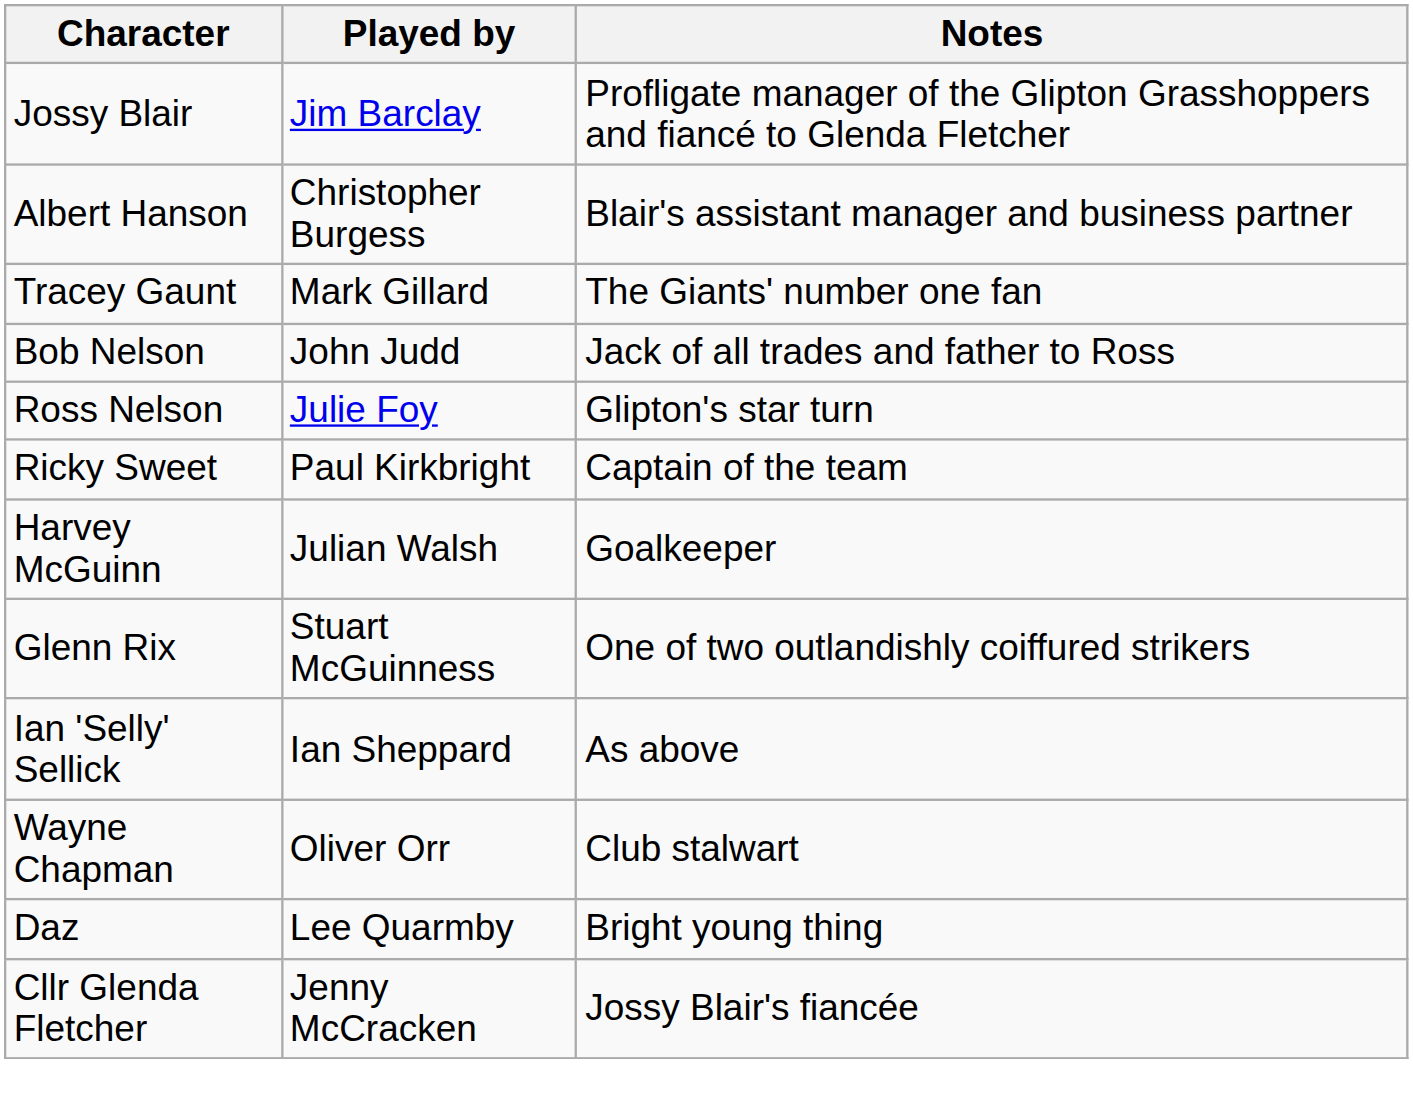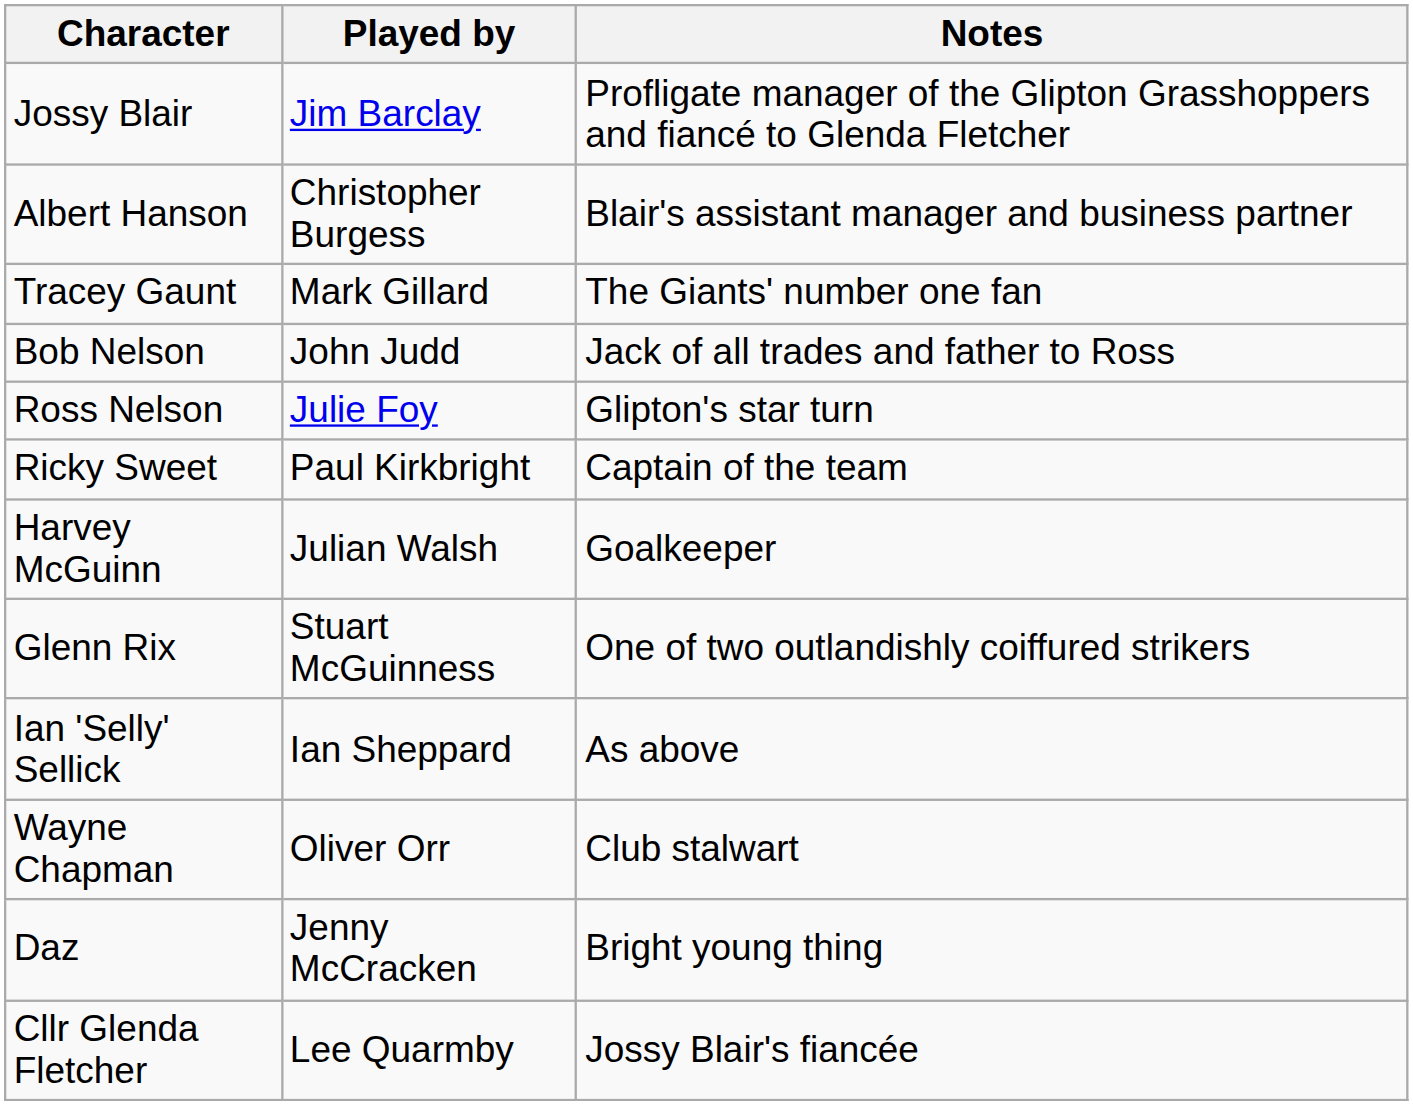 <table class="wikitable">
 <tr>
 <th align=center>Character</th>
 <th align=center>Played by</th>
 <th align=center>Notes</th>
 </tr>
 <tr>
 <td>Jossy Blair</td>
 <td><a href='#'>Jim Barclay</a></td>
 <td>Profligate manager of the Glipton Grasshoppers and fiancé to Glenda Fletcher</td>
 </tr>
 <tr>
 <td>Albert Hanson</td>
 <td>Christopher Burgess</td>
 <td>Blair's assistant manager and business partner</td>
 </tr>
 <tr>
 <td>Tracey Gaunt</td>
 <td>Mark Gillard</td>
 <td>The Giants' number one fan</td>
 </tr>
 <tr>
 <td>Bob Nelson</td>
 <td>John Judd</td>
 <td>Jack of all trades and father to Ross</td>
 </tr>
 <tr>
 <td>Ross Nelson</td>
 <td><a href='#'>Julie Foy</a></td>
 <td>Glipton's star turn</td>
 </tr>
 <tr>
 <td>Ricky Sweet</td>
 <td>Paul Kirkbright</td>
 <td>Captain of the team</td>
 </tr>
 <tr>
 <td>Harvey McGuinn</td>
 <td>Julian Walsh</td>
 <td>Goalkeeper</td>
 </tr>
 <tr>
 <td>Glenn Rix</td>
 <td>Stuart McGuinness</td>
 <td>One of two outlandishly coiffured strikers</td>
 </tr>
 <tr>
 <td>Ian 'Selly' Sellick</td>
 <td>Ian Sheppard</td>
 <td>As above</td>
 </tr>
 <tr>
 <td>Wayne Chapman</td>
 <td>Oliver Orr</td>
 <td>Club stalwart</td>
 </tr>
 <tr>
 <td>Daz</td>
-<td>Lee Quarmby</td>
+<td>Jenny McCracken</td>
 <td>Bright young thing</td>
 </tr>
 <tr>
 <td>Cllr Glenda Fletcher</td>
-<td>Jenny McCracken</td>
+<td>Lee Quarmby</td>
 <td>Jossy Blair's fiancée</td>
 </tr>
 <tr>
 </tr>
 </table>
